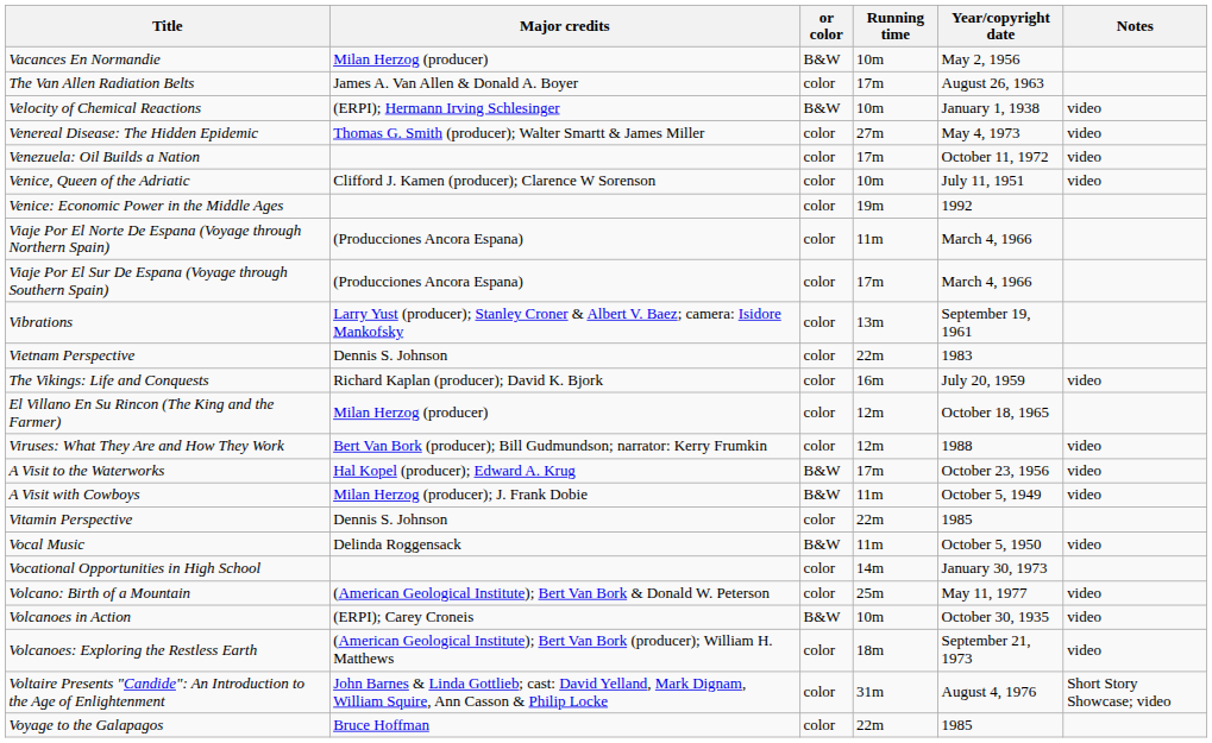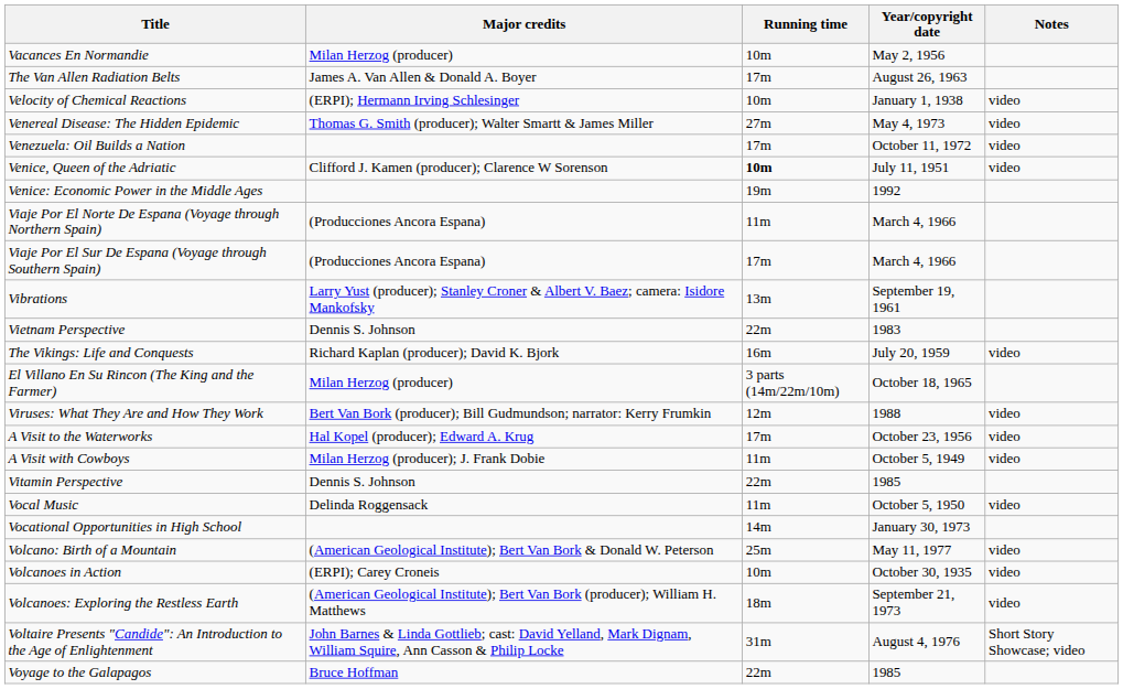 <table class="wikitable sortable" border="1">
 <tr>
 <th>Title</th>
 <th>Major credits</th>
-<th> or color</th>
 <th>Running time</th>
 <th>Year/copyright date</th>
 <th>Notes</th>
 </tr>
 <tr>
 <td><em>Vacances En Normandie</em></td>
 <td><a href='#'>Milan Herzog</a> (producer)</td>
-<td>B&W</td>
 <td>10m</td>
 <td>May 2, 1956</td>
 <td></td>
 </tr>
 <tr>
 <td><em>The Van Allen Radiation Belts</em></td>
 <td>James A. Van Allen & Donald A. Boyer</td>
-<td>color</td>
 <td>17m</td>
 <td>August 26, 1963</td>
 <td></td>
 </tr>
 <tr>
 <td><em>Velocity of Chemical Reactions</em></td>
 <td>(ERPI); <a href='#'>Hermann Irving Schlesinger</a></td>
-<td>B&W</td>
 <td>10m</td>
 <td>January 1, 1938</td>
 <td>video </td>
 </tr>
 <tr>
 <td><em>Venereal Disease: The Hidden Epidemic</em></td>
 <td><a href='#'>Thomas G. Smith</a> (producer); Walter Smartt & James Miller</td>
-<td>color</td>
 <td>27m</td>
 <td>May 4, 1973</td>
 <td>video </td>
 </tr>
 <tr>
 <td><em>Venezuela: Oil Builds a Nation</em></td>
 <td></td>
-<td>color</td>
 <td>17m</td>
 <td>October 11, 1972</td>
 <td>video </td>
 </tr>
 <tr>
 <td><em>Venice, Queen of the Adriatic</em></td>
 <td>Clifford J. Kamen (producer); Clarence W Sorenson</td>
-<td>color</td>
-<td>10m</td>
+<td><strong>10m</strong></td>
 <td>July 11, 1951</td>
 <td>video </td>
 </tr>
 <tr>
 <td><em>Venice: Economic Power in the Middle Ages</em></td>
 <td></td>
-<td>color</td>
 <td>19m</td>
 <td>1992</td>
 <td></td>
 </tr>
 <tr>
 <td><em>Viaje Por El Norte De Espana (Voyage through Northern Spain) </em></td>
 <td>(Producciones Ancora Espana)</td>
-<td>color</td>
 <td>11m</td>
 <td>March 4, 1966</td>
 <td></td>
 </tr>
 <tr>
 <td><em>Viaje Por El Sur De Espana (Voyage through Southern Spain) </em></td>
 <td>(Producciones Ancora Espana)</td>
-<td>color</td>
 <td>17m</td>
 <td>March 4, 1966</td>
 <td></td>
 </tr>
 <tr>
 <td><em>Vibrations</em></td>
 <td><a href='#'>Larry Yust</a> (producer); <a href='#'>Stanley Croner</a> & <a href='#'>Albert V. Baez</a>; camera: <a href='#'>Isidore Mankofsky</a></td>
-<td>color</td>
 <td>13m</td>
 <td>September 19, 1961</td>
 <td></td>
 </tr>
 <tr>
 <td><em>Vietnam Perspective</em></td>
 <td>Dennis S. Johnson</td>
-<td>color</td>
 <td>22m</td>
 <td>1983</td>
 <td></td>
 </tr>
 <tr>
 <td><em>The Vikings: Life and Conquests</em></td>
 <td>Richard Kaplan (producer); David K. Bjork</td>
-<td>color</td>
 <td>16m</td>
 <td>July 20, 1959</td>
 <td>video </td>
 </tr>
 <tr>
 <td><em>El Villano En Su Rincon (The King and the Farmer)</em></td>
 <td><a href='#'>Milan Herzog</a> (producer)</td>
-<td>color</td>
-<td>12m</td>
+<td>3 parts (14m/22m/10m)</td>
 <td>October 18, 1965</td>
 <td></td>
 </tr>
 <tr>
 <td><em>Viruses: What They Are and How They Work</em></td>
 <td><a href='#'>Bert Van Bork</a> (producer); Bill Gudmundson; narrator: Kerry Frumkin</td>
-<td>color</td>
 <td>12m</td>
 <td>1988</td>
 <td>video </td>
 </tr>
 <tr>
 <td><em>A Visit to the Waterworks</em></td>
 <td><a href='#'>Hal Kopel</a> (producer); <a href='#'>Edward A. Krug</a></td>
-<td>B&W</td>
 <td>17m</td>
 <td>October 23, 1956</td>
 <td>video </td>
 </tr>
 <tr>
 <td><em>A Visit with Cowboys</em></td>
 <td><a href='#'>Milan Herzog</a> (producer); J. Frank Dobie</td>
-<td>B&W</td>
 <td>11m</td>
 <td>October 5, 1949</td>
 <td>video </td>
 </tr>
 <tr>
 <td><em>Vitamin Perspective</em></td>
 <td>Dennis S. Johnson</td>
-<td>color</td>
 <td>22m</td>
 <td>1985</td>
 <td></td>
 </tr>
 <tr>
 <td><em>Vocal Music</em></td>
 <td>Delinda Roggensack</td>
-<td>B&W</td>
 <td>11m</td>
 <td>October 5, 1950</td>
 <td>video </td>
 </tr>
 <tr>
 <td><em>Vocational Opportunities in High School</em></td>
 <td></td>
-<td>color</td>
 <td>14m</td>
 <td>January 30, 1973</td>
 <td></td>
 </tr>
 <tr>
 <td><em>Volcano: Birth of a Mountain</em></td>
 <td>(<a href='#'>American Geological Institute</a>); <a href='#'>Bert Van Bork</a> & Donald W. Peterson</td>
-<td>color</td>
 <td>25m</td>
 <td>May 11, 1977</td>
 <td>video </td>
 </tr>
 <tr>
 <td><em>Volcanoes in Action</em></td>
 <td>(ERPI); Carey Croneis</td>
-<td>B&W</td>
 <td>10m</td>
 <td>October 30, 1935</td>
 <td>video </td>
 </tr>
 <tr>
 <td><em>Volcanoes: Exploring the Restless Earth</em></td>
 <td>(<a href='#'>American Geological Institute</a>); <a href='#'>Bert Van Bork</a> (producer); William H. Matthews</td>
-<td>color</td>
 <td>18m</td>
 <td>September 21, 1973</td>
 <td>video </td>
 </tr>
 <tr>
 <td><em>Voltaire Presents "<a href='#'>Candide</a>": An Introduction to the Age of Enlightenment</em></td>
 <td><a href='#'>John Barnes</a> & <a href='#'>Linda Gottlieb</a>; cast: <a href='#'>David Yelland</a>, <a href='#'>Mark Dignam</a>, <a href='#'>William Squire</a>, Ann Casson & <a href='#'>Philip Locke</a></td>
-<td>color</td>
 <td>31m</td>
 <td>August 4, 1976</td>
 <td>Short Story Showcase; video </td>
 </tr>
 <tr>
 <td><em>Voyage to the Galapagos</em></td>
 <td><a href='#'>Bruce Hoffman</a></td>
-<td>color</td>
 <td>22m</td>
 <td>1985</td>
 <td></td>
 </tr>
 </table>
